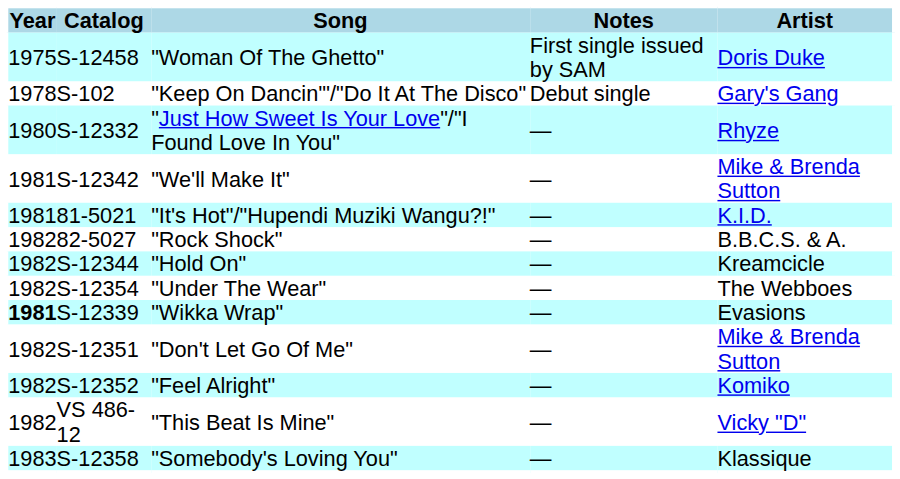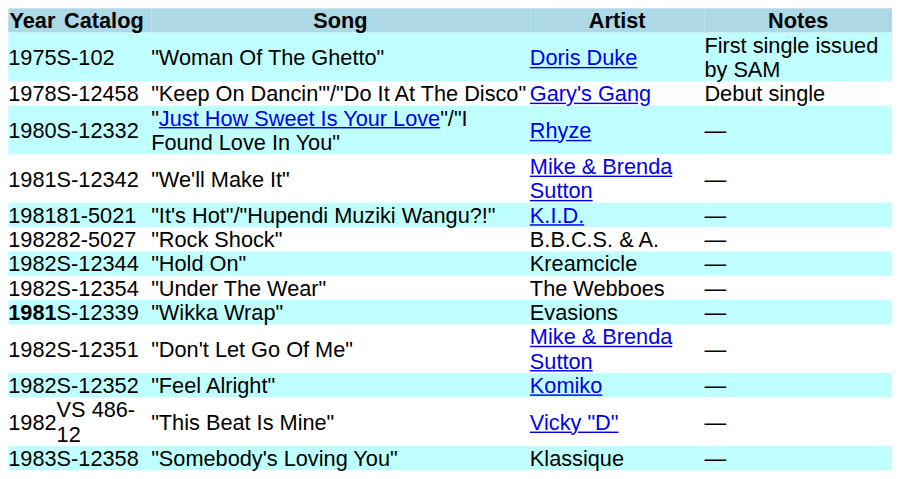 <table bgcolor="white" cellpadding="0" cellspacing="2" border="0" style="font-size: 95%; border: white solid 3px; border-collapse: collapse;">
 <tr bgcolor="LightBlue">
 <th>Year</th>
 <th>Catalog</th>
 <th>Song</th>
+<th>Artist</th>
 <th>Notes</th>
-<th>Artist</th>
 </tr>
 <tr style="background: #c0ffff; color: black">
 <td height=15>1975</td>
-<td>S-12458</td>
+<td>S-102</td>
 <td>"Woman Of The Ghetto"</td>
+<td><a href='#'>Doris Duke</a></td>
 <td>First single issued by SAM</td>
-<td><a href='#'>Doris Duke</a></td>
 </tr>
 <tr>
 <td height=15>1978</td>
-<td>S-102</td>
+<td>S-12458</td>
 <td>"Keep On Dancin'"/"Do It At The Disco"</td>
+<td><a href='#'>Gary's Gang</a></td>
 <td>Debut single</td>
-<td><a href='#'>Gary's Gang</a></td>
 </tr>
 <tr style="background: #c0ffff; color: black">
 <td height=15>1980</td>
 <td>S-12332</td>
 <td>"<a href='#'>Just How Sweet Is Your Love</a>"/"I Found Love In You"</td>
+<td><a href='#'>Rhyze</a></td>
 <td>—</td>
-<td><a href='#'>Rhyze</a></td>
 </tr>
 <tr>
 <td height=15>1981</td>
 <td>S-12342</td>
 <td>"We'll Make It"</td>
+<td><a href='#'>Mike & Brenda Sutton</a></td>
 <td>—</td>
-<td><a href='#'>Mike & Brenda Sutton</a></td>
 </tr>
 <tr style="background: #c0ffff; color: black">
 <td height=15>1981</td>
 <td>81-5021</td>
 <td>"It's Hot"/"Hupendi Muziki Wangu?!"</td>
+<td><a href='#'>K.I.D.</a></td>
 <td>—</td>
-<td><a href='#'>K.I.D.</a></td>
 </tr>
 <tr>
 <td height=15>1982</td>
 <td>82-5027</td>
 <td>"Rock Shock"</td>
+<td>B.B.C.S. & A.</td>
 <td>—</td>
-<td>B.B.C.S. & A.</td>
 </tr>
 <tr style="background: #c0ffff; color: black">
 <td height=15>1982</td>
 <td>S-12344</td>
 <td>"Hold On"</td>
+<td>Kreamcicle</td>
 <td>—</td>
-<td>Kreamcicle</td>
 </tr>
 <tr>
 <td height=15>1982</td>
 <td>S-12354</td>
 <td>"Under The Wear"</td>
+<td>The Webboes</td>
 <td>—</td>
-<td>The Webboes</td>
 </tr>
 <tr style="background: #c0ffff; color: black">
 <td height=15><strong>1981</strong></td>
 <td>S-12339</td>
 <td>"Wikka Wrap"</td>
+<td>Evasions</td>
 <td>—</td>
-<td>Evasions</td>
 </tr>
 <tr>
 <td height=15>1982</td>
 <td>S-12351</td>
 <td>"Don't Let Go Of Me"</td>
+<td><a href='#'>Mike & Brenda Sutton</a></td>
 <td>—</td>
-<td><a href='#'>Mike & Brenda Sutton</a></td>
 </tr>
 <tr style="background: #c0ffff; color: black">
 <td height=15>1982</td>
 <td>S-12352</td>
 <td>"Feel Alright"</td>
+<td><a href='#'>Komiko</a></td>
 <td>—</td>
-<td><a href='#'>Komiko</a></td>
 </tr>
 <tr>
 <td height=15>1982</td>
 <td>VS 486-12</td>
 <td>"This Beat Is Mine"</td>
+<td><a href='#'>Vicky "D"</a></td>
 <td>—</td>
-<td><a href='#'>Vicky "D"</a></td>
 </tr>
 <tr style="background: #c0ffff; color: black">
 <td height=15>1983</td>
 <td>S-12358</td>
 <td>"Somebody's Loving You"</td>
+<td>Klassique</td>
 <td>—</td>
-<td>Klassique</td>
 </tr>
 </table>
